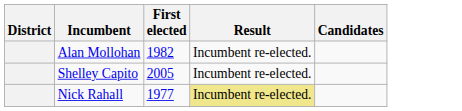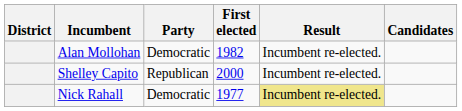 <table class=wikitable>
 <tr valign=bottom>
 <th>District</th>
 <th>Incumbent</th>
+<th>Party</th>
 <th>First<br>elected</th>
 <th>Result</th>
 <th>Candidates</th>
 </tr>
 <tr>
 <th></th>
 <td><a href='#'>Alan Mollohan</a></td>
+<td>Democratic</td>
 <td><a href='#'>1982</a></td>
 <td>Incumbent re-elected.</td>
 <td nowrap></td>
 </tr>
 <tr>
 <th></th>
 <td><a href='#'>Shelley Capito</a></td>
-<td><a href='#'>2005</a></td>
+<td>Republican</td>
+<td><a href='#'>2000</a></td>
 <td>Incumbent re-elected.</td>
 <td nowrap></td>
 </tr>
 <tr>
 <th></th>
 <td><a href='#'>Nick Rahall</a></td>
+<td>Democratic</td>
 <td><a href='#'>1977</a></td>
 <td style="background: khaki;">Incumbent re-elected.</td>
 <td nowrap></td>
 </tr>
 </table>
